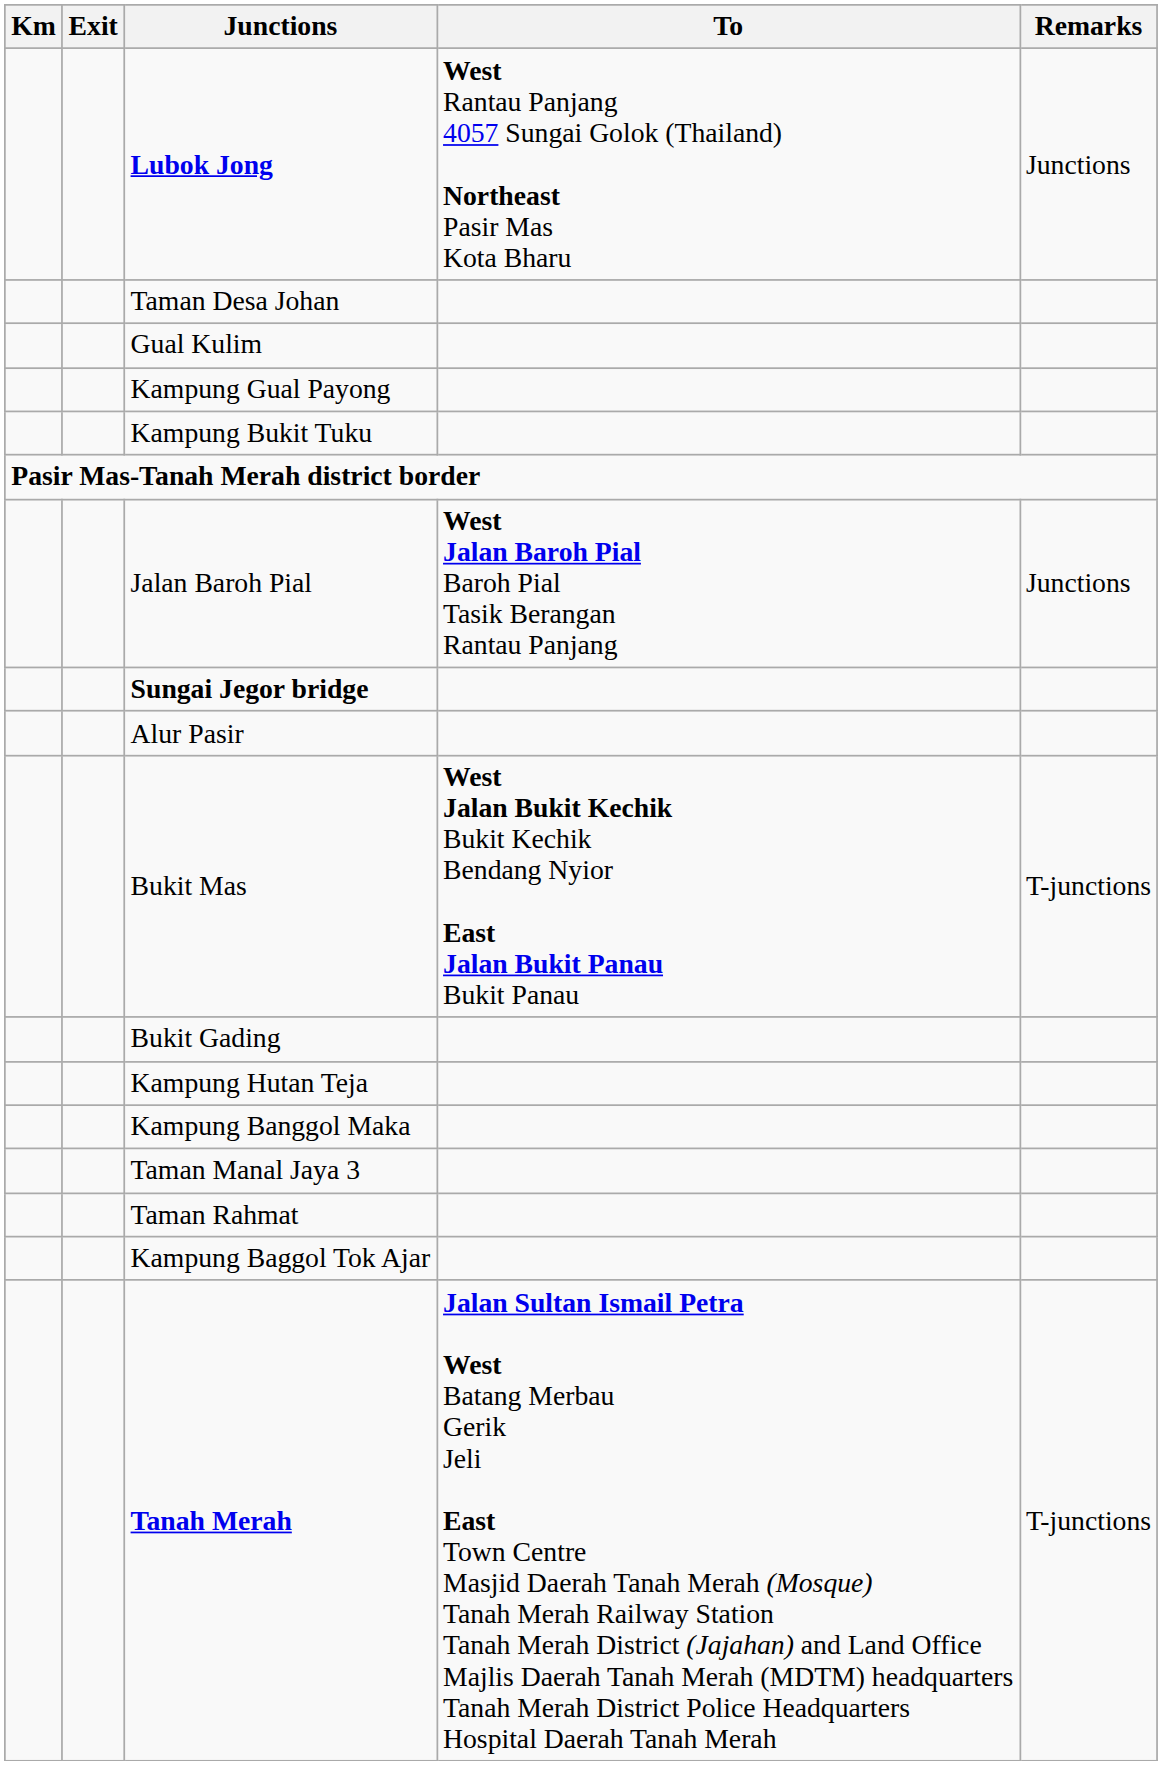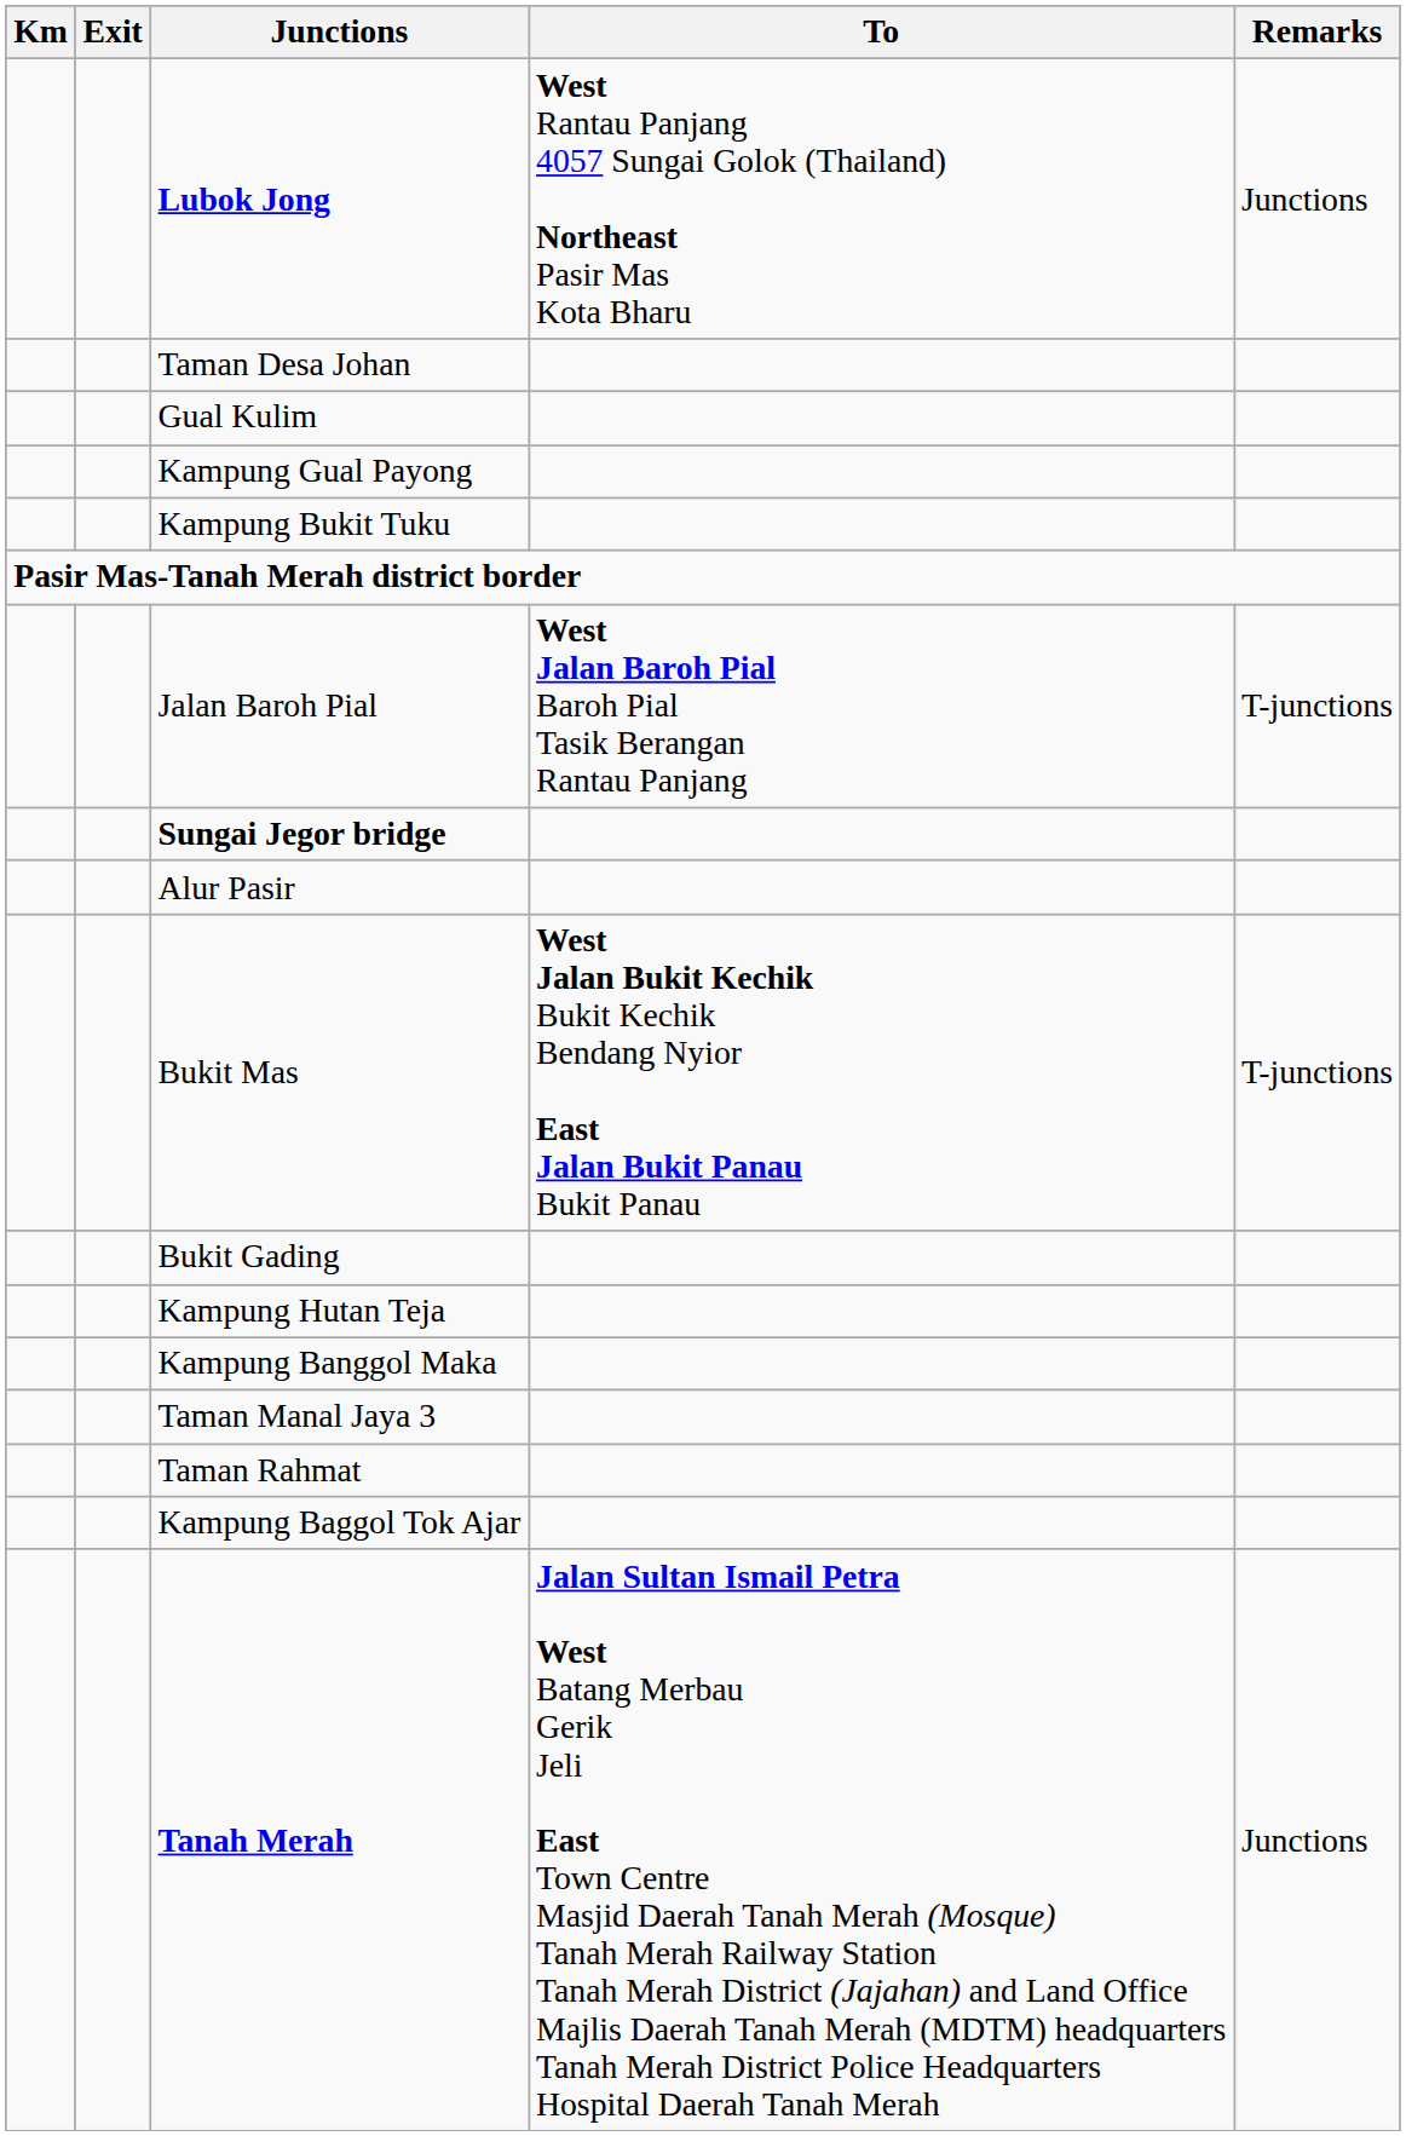 <table class="wikitable">
 <tr>
 <th>Km</th>
 <th>Exit</th>
 <th>Junctions</th>
 <th>To</th>
 <th>Remarks</th>
 </tr>
 <tr>
 <td></td>
 <td></td>
 <td><strong><a href='#'>Lubok Jong</a></strong></td>
 <td><strong>West</strong><br>  Rantau Panjang<br><a href='#'>4057</a>  Sungai Golok (Thailand)<br><br><strong>Northeast</strong><br>  Pasir Mas<br>  Kota Bharu</td>
 <td>Junctions</td>
 </tr>
 <tr>
 <td></td>
 <td></td>
 <td>Taman Desa Johan</td>
 <td></td>
 <td></td>
 </tr>
 <tr>
 <td></td>
 <td></td>
 <td>Gual Kulim</td>
 <td></td>
 <td></td>
 </tr>
 <tr>
 <td></td>
 <td></td>
 <td>Kampung Gual Payong</td>
 <td></td>
 <td></td>
 </tr>
 <tr>
 <td></td>
 <td></td>
 <td>Kampung Bukit Tuku</td>
 <td></td>
 <td></td>
 </tr>
 <tr>
 <td style="width:600px" colspan="6" style="text-align:center; background:blue;"><strong><span>Pasir Mas-Tanah Merah district border</span></strong></td>
 </tr>
 <tr>
 <td></td>
 <td></td>
 <td>Jalan Baroh Pial</td>
 <td><strong>West</strong><br> <strong><a href='#'>Jalan Baroh Pial</a></strong><br>Baroh Pial<br>Tasik Berangan<br>Rantau Panjang</td>
-<td>Junctions</td>
+<td>T-junctions</td>
 </tr>
 <tr>
 <td></td>
 <td></td>
 <td><strong>Sungai Jegor bridge</strong></td>
 <td></td>
 <td></td>
 </tr>
 <tr>
 <td></td>
 <td></td>
 <td>Alur Pasir</td>
 <td></td>
 <td></td>
 </tr>
 <tr>
 <td></td>
 <td></td>
 <td>Bukit Mas</td>
 <td><strong>West</strong><br><strong>Jalan Bukit Kechik</strong><br>Bukit Kechik<br>Bendang Nyior<br><br><strong>East</strong><br> <strong><a href='#'>Jalan Bukit Panau</a></strong><br>Bukit Panau</td>
 <td>T-junctions</td>
 </tr>
 <tr>
 <td></td>
 <td></td>
 <td>Bukit Gading</td>
 <td></td>
 <td></td>
 </tr>
 <tr>
 <td></td>
 <td></td>
 <td>Kampung Hutan Teja</td>
 <td></td>
 <td></td>
 </tr>
 <tr>
 <td></td>
 <td></td>
 <td>Kampung Banggol Maka</td>
 <td></td>
 <td></td>
 </tr>
 <tr>
 <td></td>
 <td></td>
 <td>Taman Manal Jaya 3</td>
 <td></td>
 <td></td>
 </tr>
 <tr>
 <td></td>
 <td></td>
 <td>Taman Rahmat</td>
 <td></td>
 <td></td>
 </tr>
 <tr>
 <td></td>
 <td></td>
 <td>Kampung Baggol Tok Ajar</td>
 <td></td>
 <td></td>
 </tr>
 <tr>
 <td></td>
 <td></td>
 <td><strong><a href='#'>Tanah Merah</a></strong></td>
 <td> <strong><a href='#'>Jalan Sultan Ismail Petra</a></strong><br><br><strong>West</strong><br> Batang Merbau<br>  Gerik<br>  Jeli<br><br><strong>East</strong><br> Town Centre<br>Masjid Daerah Tanah Merah <em>(Mosque)</em><br>Tanah Merah Railway Station<br>Tanah Merah District <em>(Jajahan)</em> and Land Office<br>Majlis Daerah Tanah Merah (MDTM) headquarters<br>Tanah Merah District Police Headquarters<br>Hospital Daerah Tanah Merah </td>
-<td>T-junctions</td>
+<td>Junctions</td>
 </tr>
 </table>
